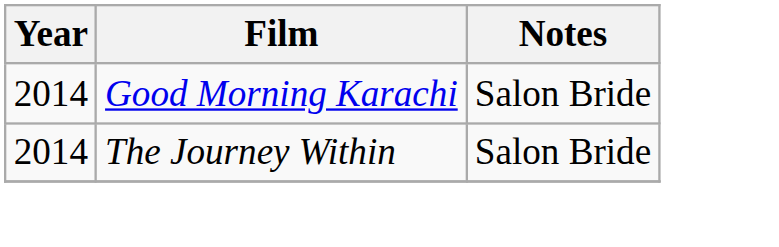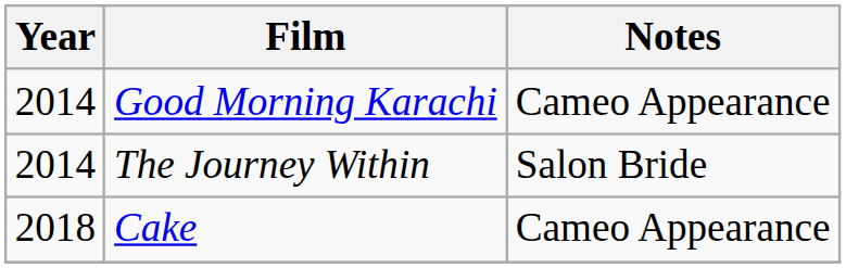 <table class="wikitable sortable">
 <tr>
 <th>Year</th>
 <th>Film</th>
 <th>Notes</th>
 </tr>
 <tr>
 <td>2014</td>
 <td><em><a href='#'>Good Morning Karachi</a></em></td>
-<td>Salon Bride</td>
+<td>Cameo Appearance</td>
 </tr>
 <tr>
 <td>2014</td>
 <td><em>The Journey Within</em></td>
 <td>Salon Bride</td>
 </tr>
 <tr>
+<td>2018</td>
+<td><a href='#'><em>Cake</em></a></td>
+<td>Cameo Appearance</td>
+</tr>
+<tr>
 </tr>
 </table>
